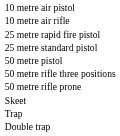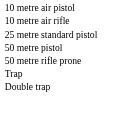 <table>
 <tr>
 <td>10 metre air pistol</td>
 <td></td>
 <td></td>
 <td></td>
 </tr>
 <tr>
 <td>10 metre air rifle</td>
-<td></td>
-<td></td>
-<td></td>
-</tr>
-<tr>
-<td>25 metre rapid fire pistol</td>
 <td></td>
 <td></td>
 <td></td>
 </tr>
 <tr>
 <td>25 metre standard pistol</td>
 <td></td>
 <td></td>
 <td></td>
 </tr>
 <tr>
 <td>50 metre pistol</td>
 <td></td>
 <td></td>
 <td></td>
 </tr>
 <tr>
-<td>50 metre rifle three positions</td>
-<td></td>
-<td></td>
-<td></td>
-</tr>
-<tr>
 <td>50 metre rifle prone</td>
-<td></td>
-<td></td>
-<td></td>
-</tr>
-<tr>
-<td>Skeet</td>
 <td></td>
 <td></td>
 <td></td>
 </tr>
 <tr>
 <td>Trap</td>
 <td></td>
 <td></td>
 <td></td>
 </tr>
 <tr>
 <td>Double trap</td>
 <td></td>
 <td></td>
 <td></td>
 </tr>
 </table>
